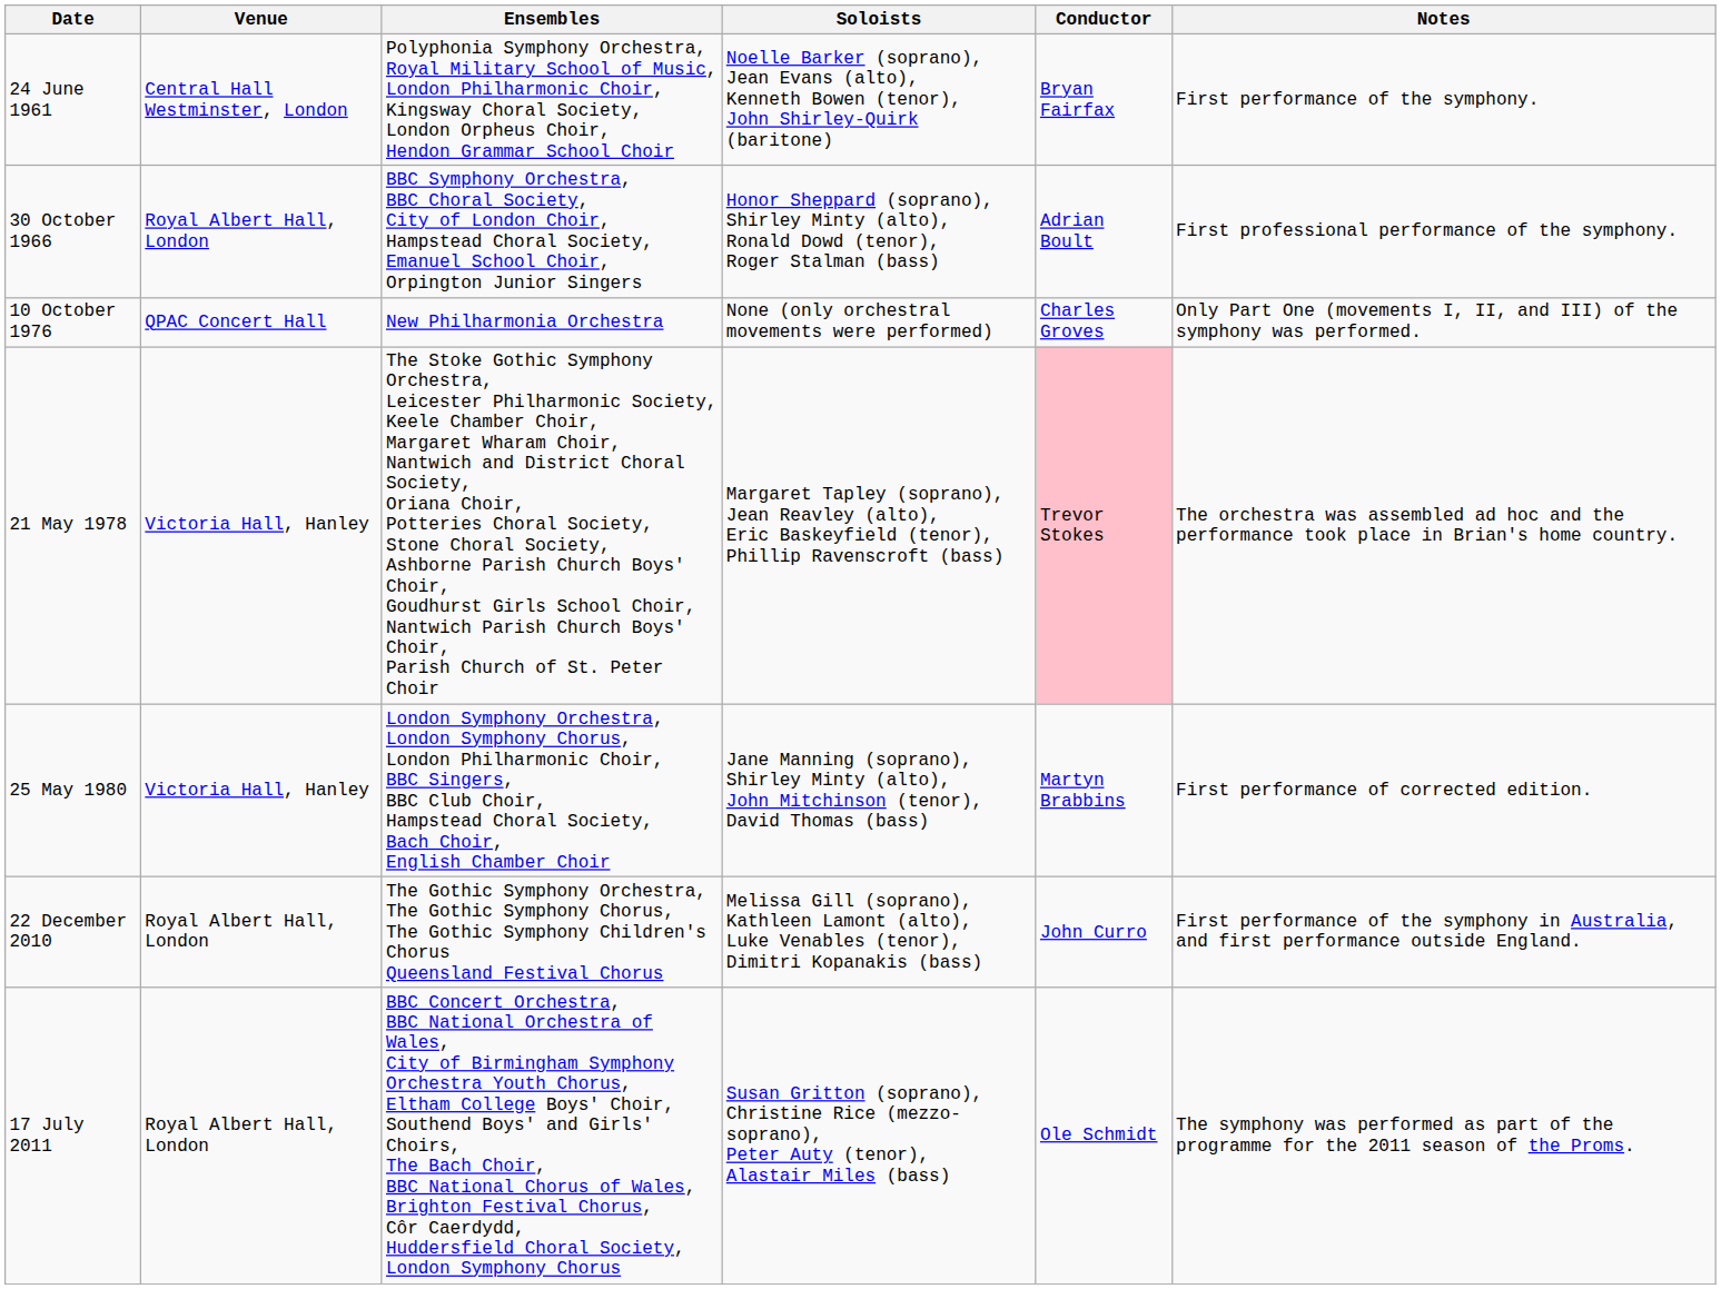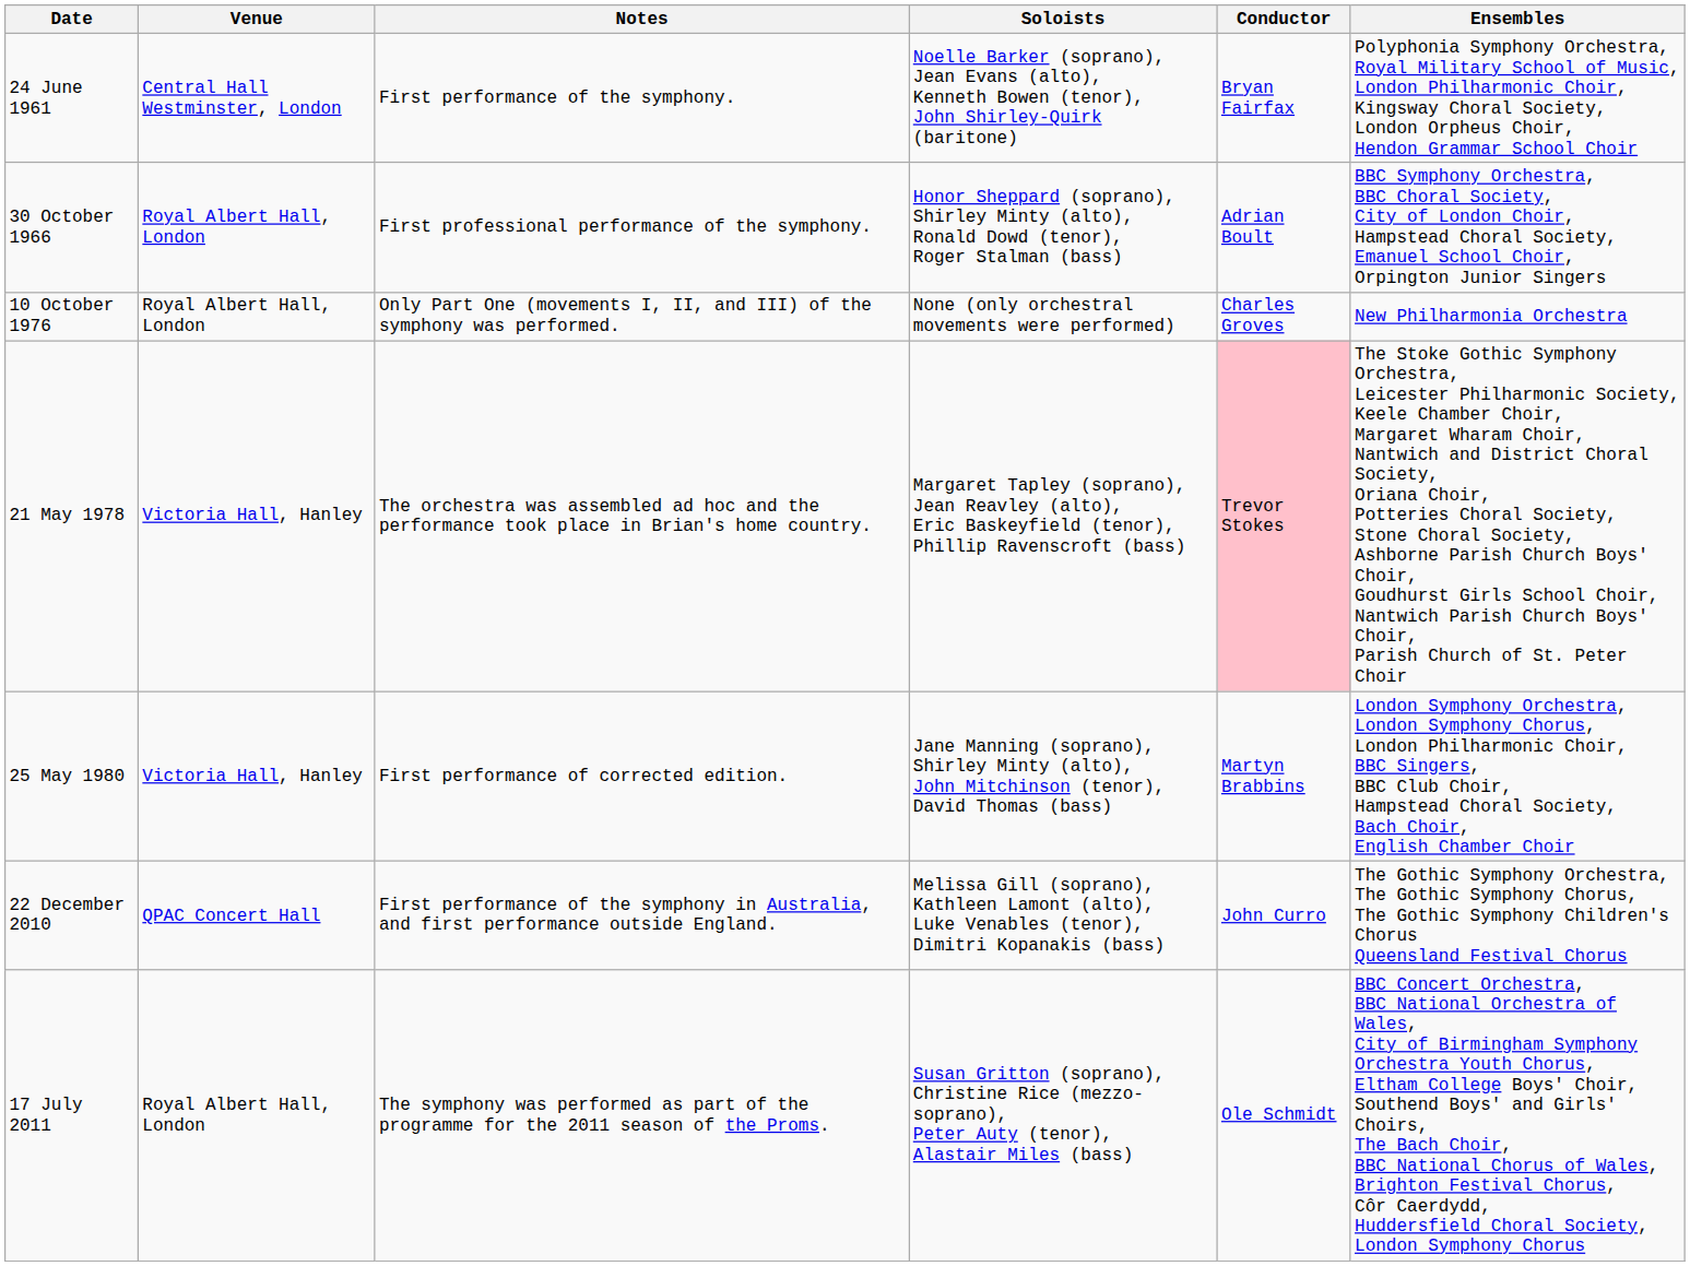 <table class="wikitable">
 <tr>
 <th>Date</th>
 <th>Venue</th>
-<th>Ensembles</th>
+<th>Notes</th>
 <th>Soloists</th>
 <th>Conductor</th>
-<th>Notes</th>
+<th>Ensembles</th>
 </tr>
 <tr>
 <td>24 June 1961</td>
 <td><a href='#'>Central Hall Westminster</a>, <a href='#'>London</a></td>
-<td>Polyphonia Symphony Orchestra,<br><a href='#'>Royal Military School of Music</a>,<br><a href='#'>London Philharmonic Choir</a>,<br>Kingsway Choral Society,<br>London Orpheus Choir,<br><a href='#'>Hendon Grammar School Choir</a></td>
+<td>First performance of the symphony.</td>
 <td><a href='#'>Noelle Barker</a> (soprano),<br>Jean Evans (alto),<br>Kenneth Bowen (tenor),<br><a href='#'>John Shirley-Quirk</a> (baritone)</td>
 <td><a href='#'>Bryan Fairfax</a></td>
-<td>First performance of the symphony.</td>
+<td>Polyphonia Symphony Orchestra,<br><a href='#'>Royal Military School of Music</a>,<br><a href='#'>London Philharmonic Choir</a>,<br>Kingsway Choral Society,<br>London Orpheus Choir,<br><a href='#'>Hendon Grammar School Choir</a></td>
 </tr>
 <tr>
 <td>30 October 1966</td>
 <td><a href='#'>Royal Albert Hall</a>, <a href='#'>London</a></td>
-<td><a href='#'>BBC Symphony Orchestra</a>,<br><a href='#'>BBC Choral Society</a>,<br><a href='#'>City of London Choir</a>,<br>Hampstead Choral Society,<br><a href='#'>Emanuel School Choir</a>,<br>Orpington Junior Singers</td>
+<td>First professional performance of the symphony.</td>
 <td><a href='#'>Honor Sheppard</a> (soprano),<br>Shirley Minty (alto),<br>Ronald Dowd (tenor),<br>Roger Stalman (bass)</td>
 <td><a href='#'>Adrian Boult</a></td>
-<td>First professional performance of the symphony.</td>
+<td><a href='#'>BBC Symphony Orchestra</a>,<br><a href='#'>BBC Choral Society</a>,<br><a href='#'>City of London Choir</a>,<br>Hampstead Choral Society,<br><a href='#'>Emanuel School Choir</a>,<br>Orpington Junior Singers</td>
 </tr>
 <tr>
 <td>10 October 1976</td>
-<td><a href='#'>QPAC Concert Hall</a></td>
-<td><a href='#'>New Philharmonia Orchestra</a></td>
+<td>Royal Albert Hall, London</td>
+<td>Only Part One (movements I, II, and III) of the symphony was performed.</td>
 <td>None (only orchestral movements were performed)</td>
 <td><a href='#'>Charles Groves</a></td>
-<td>Only Part One (movements I, II, and III) of the symphony was performed.</td>
+<td><a href='#'>New Philharmonia Orchestra</a></td>
 </tr>
 <tr>
 <td>21 May 1978</td>
 <td><a href='#'>Victoria Hall</a>, Hanley</td>
-<td>The Stoke Gothic Symphony Orchestra,<br>Leicester Philharmonic Society,<br>Keele Chamber Choir,<br>Margaret Wharam Choir,<br>Nantwich and District Choral Society,<br>Oriana Choir,<br>Potteries Choral Society,<br>Stone Choral Society,<br>Ashborne Parish Church Boys' Choir,<br>Goudhurst Girls School Choir,<br>Nantwich Parish Church Boys' Choir,<br>Parish Church of St. Peter Choir</td>
+<td>The orchestra was assembled ad hoc and the performance took place in Brian's home country.</td>
 <td>Margaret Tapley (soprano),<br>Jean Reavley (alto),<br>Eric Baskeyfield (tenor),<br>Phillip Ravenscroft (bass)</td>
 <td style="background: pink;">Trevor Stokes</td>
-<td>The orchestra was assembled ad hoc and the performance took place in Brian's home country.</td>
+<td>The Stoke Gothic Symphony Orchestra,<br>Leicester Philharmonic Society,<br>Keele Chamber Choir,<br>Margaret Wharam Choir,<br>Nantwich and District Choral Society,<br>Oriana Choir,<br>Potteries Choral Society,<br>Stone Choral Society,<br>Ashborne Parish Church Boys' Choir,<br>Goudhurst Girls School Choir,<br>Nantwich Parish Church Boys' Choir,<br>Parish Church of St. Peter Choir</td>
 </tr>
 <tr>
 <td>25 May 1980</td>
 <td><a href='#'>Victoria Hall</a>, Hanley</td>
-<td><a href='#'>London Symphony Orchestra</a>,<br><a href='#'>London Symphony Chorus</a>,<br>London Philharmonic Choir,<br><a href='#'>BBC Singers</a>,<br>BBC Club Choir,<br>Hampstead Choral Society,<br><a href='#'>Bach Choir</a>,<br><a href='#'>English Chamber Choir</a></td>
+<td>First performance of corrected edition.</td>
 <td>Jane Manning (soprano),<br>Shirley Minty (alto),<br><a href='#'>John Mitchinson</a> (tenor),<br>David Thomas (bass)</td>
 <td><a href='#'>Martyn Brabbins</a></td>
-<td>First performance of corrected edition.</td>
+<td><a href='#'>London Symphony Orchestra</a>,<br><a href='#'>London Symphony Chorus</a>,<br>London Philharmonic Choir,<br><a href='#'>BBC Singers</a>,<br>BBC Club Choir,<br>Hampstead Choral Society,<br><a href='#'>Bach Choir</a>,<br><a href='#'>English Chamber Choir</a></td>
 </tr>
 <tr>
 <td>22 December 2010</td>
-<td>Royal Albert Hall, London</td>
-<td>The Gothic Symphony Orchestra,<br>The Gothic Symphony Chorus,<br>The Gothic Symphony Children's Chorus<br><a href='#'>Queensland Festival Chorus</a></td>
+<td><a href='#'>QPAC Concert Hall</a></td>
+<td>First performance of the symphony in <a href='#'>Australia</a>, and first performance outside England.</td>
 <td>Melissa Gill (soprano),<br>Kathleen Lamont (alto),<br>Luke Venables (tenor),<br>Dimitri Kopanakis (bass)</td>
 <td><a href='#'>John Curro</a></td>
-<td>First performance of the symphony in <a href='#'>Australia</a>, and first performance outside England.</td>
+<td>The Gothic Symphony Orchestra,<br>The Gothic Symphony Chorus,<br>The Gothic Symphony Children's Chorus<br><a href='#'>Queensland Festival Chorus</a></td>
 </tr>
 <tr>
 <td>17 July 2011</td>
 <td>Royal Albert Hall, London</td>
-<td><a href='#'>BBC Concert Orchestra</a>,<br><a href='#'>BBC National Orchestra of Wales</a>,<br><a href='#'>City of Birmingham Symphony Orchestra Youth Chorus</a>,<br><a href='#'>Eltham College</a> Boys' Choir,<br>Southend Boys' and Girls' Choirs, <br><a href='#'>The Bach Choir</a>,<br><a href='#'>BBC National Chorus of Wales</a>,<br><a href='#'>Brighton Festival Chorus</a>,<br>Côr Caerdydd,<br><a href='#'>Huddersfield Choral Society</a>,<br><a href='#'>London Symphony Chorus</a></td>
+<td>The symphony was performed as part of the programme for the 2011 season of <a href='#'>the Proms</a>.</td>
 <td><a href='#'>Susan Gritton</a> (soprano),<br>Christine Rice (mezzo-soprano),<br><a href='#'>Peter Auty</a> (tenor),<br> <a href='#'>Alastair Miles</a> (bass)</td>
 <td><a href='#'>Ole Schmidt</a></td>
-<td>The symphony was performed as part of the programme for the 2011 season of <a href='#'>the Proms</a>.</td>
+<td><a href='#'>BBC Concert Orchestra</a>,<br><a href='#'>BBC National Orchestra of Wales</a>,<br><a href='#'>City of Birmingham Symphony Orchestra Youth Chorus</a>,<br><a href='#'>Eltham College</a> Boys' Choir,<br>Southend Boys' and Girls' Choirs, <br><a href='#'>The Bach Choir</a>,<br><a href='#'>BBC National Chorus of Wales</a>,<br><a href='#'>Brighton Festival Chorus</a>,<br>Côr Caerdydd,<br><a href='#'>Huddersfield Choral Society</a>,<br><a href='#'>London Symphony Chorus</a></td>
 </tr>
 </table>
